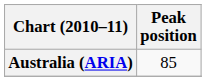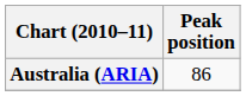 <table class="wikitable sortable plainrowheaders">
 <tr>
 <th>Chart (2010–11)</th>
 <th>Peak<br>position</th>
 </tr>
 <tr>
 <th scope="row">Australia (<a href='#'>ARIA</a>)</th>
-<td style="text-align:center;">85</td>
+<td style="text-align:center;">86</td>
 </tr>
 <tr>
 </tr>
 <tr>
 </tr>
 <tr>
 </tr>
 <tr>
 </tr>
 <tr>
 </tr>
 <tr>
 </tr>
 <tr>
 </tr>
 </table>
